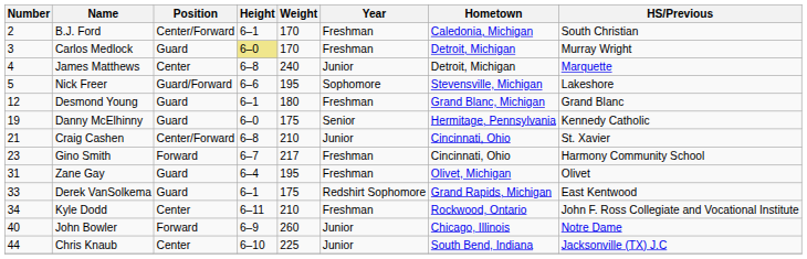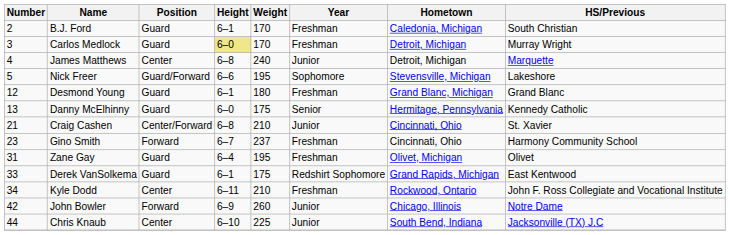 <table class="wikitable" style="font-size: 95%;">
 <tr>
 <th>Number</th>
 <th>Name</th>
 <th>Position</th>
 <th>Height</th>
 <th>Weight</th>
 <th>Year</th>
 <th>Hometown</th>
 <th>HS/Previous</th>
 </tr>
 <tr>
 <td>2</td>
 <td>B.J. Ford</td>
-<td>Center/Forward</td>
+<td>Guard</td>
 <td>6–1</td>
 <td>170</td>
 <td>Freshman</td>
 <td><a href='#'>Caledonia, Michigan</a></td>
 <td>South Christian</td>
 </tr>
 <tr>
 <td>3</td>
 <td>Carlos Medlock</td>
 <td>Guard</td>
 <td style="background: khaki;">6–0</td>
 <td>170</td>
 <td>Freshman</td>
 <td><a href='#'>Detroit, Michigan</a></td>
 <td>Murray Wright</td>
 </tr>
 <tr>
 <td>4</td>
 <td>James Matthews</td>
 <td>Center</td>
 <td>6–8</td>
 <td>240</td>
 <td>Junior</td>
 <td>Detroit, Michigan</td>
 <td><a href='#'>Marquette</a></td>
 </tr>
 <tr>
 <td>5</td>
 <td>Nick Freer</td>
 <td>Guard/Forward</td>
 <td>6–6</td>
 <td>195</td>
 <td>Sophomore</td>
 <td><a href='#'>Stevensville, Michigan</a></td>
 <td>Lakeshore</td>
 </tr>
 <tr>
 <td>12</td>
 <td>Desmond Young</td>
 <td>Guard</td>
 <td>6–1</td>
 <td>180</td>
 <td>Freshman</td>
 <td><a href='#'>Grand Blanc, Michigan</a></td>
 <td>Grand Blanc</td>
 </tr>
 <tr>
-<td>19</td>
+<td>13</td>
 <td>Danny McElhinny</td>
 <td>Guard</td>
 <td>6–0</td>
 <td>175</td>
 <td>Senior</td>
 <td><a href='#'>Hermitage, Pennsylvania</a></td>
 <td>Kennedy Catholic</td>
 </tr>
 <tr>
 <td>21</td>
 <td>Craig Cashen</td>
 <td>Center/Forward</td>
 <td>6–8</td>
 <td>210</td>
 <td>Junior</td>
 <td><a href='#'>Cincinnati, Ohio</a></td>
 <td>St. Xavier</td>
 </tr>
 <tr>
 <td>23</td>
 <td>Gino Smith</td>
 <td>Forward</td>
 <td>6–7</td>
-<td>217</td>
+<td>237</td>
 <td>Freshman</td>
 <td>Cincinnati, Ohio</td>
 <td>Harmony Community School</td>
 </tr>
 <tr>
 <td>31</td>
 <td>Zane Gay</td>
 <td>Guard</td>
 <td>6–4</td>
 <td>195</td>
 <td>Freshman</td>
 <td><a href='#'>Olivet, Michigan</a></td>
 <td>Olivet</td>
 </tr>
 <tr>
 <td>33</td>
 <td>Derek VanSolkema</td>
 <td>Guard</td>
 <td>6–1</td>
 <td>175</td>
 <td>Redshirt Sophomore</td>
 <td><a href='#'>Grand Rapids, Michigan</a></td>
 <td>East Kentwood</td>
 </tr>
 <tr>
 <td>34</td>
 <td>Kyle Dodd</td>
 <td>Center</td>
 <td>6–11</td>
 <td>210</td>
 <td>Freshman</td>
 <td><a href='#'>Rockwood, Ontario</a></td>
 <td>John F. Ross Collegiate and Vocational Institute</td>
 </tr>
 <tr>
-<td>40</td>
+<td>42</td>
 <td>John Bowler</td>
 <td>Forward</td>
 <td>6–9</td>
 <td>260</td>
 <td>Junior</td>
 <td><a href='#'>Chicago, Illinois</a></td>
 <td><a href='#'>Notre Dame</a></td>
 </tr>
 <tr>
 <td>44</td>
 <td>Chris Knaub</td>
 <td>Center</td>
 <td>6–10</td>
 <td>225</td>
 <td>Junior</td>
 <td><a href='#'>South Bend, Indiana</a></td>
 <td><a href='#'>Jacksonville (TX) J.C</a></td>
 </tr>
 <tr>
 </tr>
 </table>
